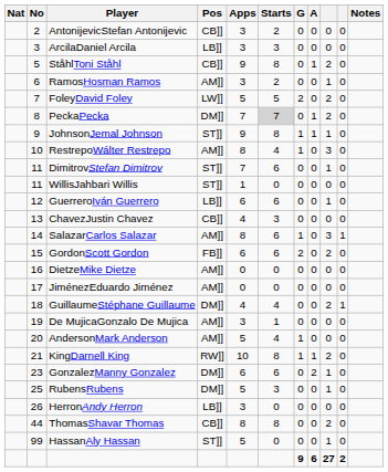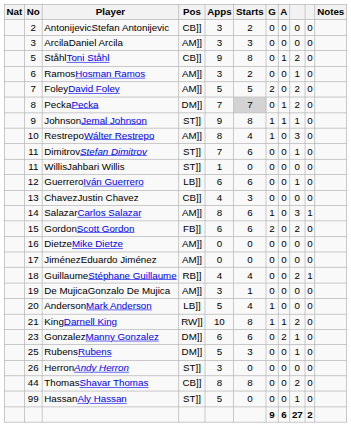 <table | class="wikitable sortable">
 <tr>
 <th>Nat</th>
 <th>No</th>
 <th>Player</th>
 <th>Pos</th>
 <th>Apps</th>
 <th>Starts</th>
 <th>G</th>
 <th>A</th>
 <th></th>
 <th></th>
 <th>Notes</th>
 </tr>
 <tr align=center>
 <td></td>
 <td>2</td>
 <td align=left><span>Antonijevic</span>Stefan Antonijevic</td>
 <td [[>CB]]</td>
 <td>3</td>
 <td>2</td>
 <td>0</td>
 <td>0</td>
 <td>0</td>
 <td>0</td>
 <td align=left></td>
 </tr>
 <tr align=center>
 <td></td>
 <td>3</td>
 <td align=left><span>Arcila</span>Daniel Arcila</td>
-<td [[>LB]]</td>
+<td [[>AM]]</td>
 <td>3</td>
 <td>3</td>
 <td>0</td>
 <td>0</td>
 <td>0</td>
 <td>0</td>
 <td align=left></td>
 </tr>
 <tr align=center>
 <td></td>
 <td>5</td>
 <td align=left><span>Ståhl</span><a href='#'>Toni Ståhl</a></td>
 <td [[>CB]]</td>
 <td>9</td>
 <td>8</td>
 <td>0</td>
 <td>1</td>
 <td>2</td>
 <td>0</td>
 <td align=left></td>
 </tr>
 <tr align=center>
 <td></td>
 <td>6</td>
 <td align=left><span>Ramos</span><a href='#'>Hosman Ramos</a></td>
 <td [[>AM]]</td>
 <td>3</td>
 <td>2</td>
 <td>0</td>
 <td>0</td>
 <td>1</td>
 <td>0</td>
 <td align=left></td>
 </tr>
 <tr align=center>
 <td></td>
 <td>7</td>
 <td align=left><span>Foley</span><a href='#'>David Foley</a></td>
-<td [[>LW]]</td>
+<td [[>AM]]</td>
 <td>5</td>
 <td>5</td>
 <td>2</td>
 <td>0</td>
 <td>2</td>
 <td>0</td>
 <td align=left></td>
 </tr>
 <tr align=center>
 <td></td>
 <td>8</td>
 <td align=left><span>Pecka</span><a href='#'>Pecka</a></td>
 <td [[>DM]]</td>
 <td>7</td>
 <td style="background: lightgrey;">7</td>
 <td>0</td>
 <td>1</td>
 <td>2</td>
 <td>0</td>
 <td align=left></td>
 </tr>
 <tr align=center>
 <td></td>
 <td>9</td>
 <td align=left><span>Johnson</span><a href='#'>Jemal Johnson</a></td>
 <td [[>ST]]</td>
 <td>9</td>
 <td>8</td>
 <td>1</td>
 <td>1</td>
 <td>1</td>
 <td>0</td>
 <td align=left></td>
 </tr>
 <tr align=center>
 <td></td>
 <td>10</td>
 <td align=left><span>Restrepo</span><a href='#'>Wálter Restrepo</a></td>
 <td [[>AM]]</td>
 <td>8</td>
 <td>4</td>
 <td>1</td>
 <td>0</td>
 <td>3</td>
 <td>0</td>
 <td align=left></td>
 </tr>
 <tr align=center>
 <td></td>
 <td>11</td>
 <td align=left><span>Dimitrov</span><em><a href='#'>Stefan Dimitrov</a></em></td>
 <td [[>ST]]</td>
 <td>7</td>
 <td>6</td>
 <td>0</td>
 <td>0</td>
 <td>1</td>
 <td>0</td>
 <td align=left></td>
 </tr>
 <tr align=center>
 <td></td>
 <td>11</td>
 <td align=left><span>Willis</span>Jahbari Willis</td>
 <td [[>ST]]</td>
 <td>1</td>
 <td>0</td>
 <td>0</td>
 <td>0</td>
 <td>0</td>
 <td>0</td>
 <td align=left></td>
 </tr>
 <tr align=center>
 <td></td>
 <td>12</td>
 <td align=left><span>Guerrero</span><a href='#'>Iván Guerrero</a></td>
 <td [[>LB]]</td>
 <td>6</td>
 <td>6</td>
 <td>0</td>
 <td>0</td>
 <td>1</td>
 <td>0</td>
 <td align=left></td>
 </tr>
 <tr align=center>
 <td></td>
 <td>13</td>
 <td align=left><span>Chavez</span>Justin Chavez</td>
 <td [[>CB]]</td>
 <td>4</td>
 <td>3</td>
 <td>0</td>
 <td>0</td>
 <td>0</td>
 <td>0</td>
 <td align=left></td>
 </tr>
 <tr align=center>
 <td></td>
 <td>14</td>
 <td align=left><span>Salazar</span><a href='#'>Carlos Salazar</a></td>
 <td [[>AM]]</td>
 <td>8</td>
 <td>6</td>
 <td>1</td>
 <td>0</td>
 <td>3</td>
 <td>1</td>
 <td align=left></td>
 </tr>
 <tr align=center>
 <td></td>
 <td>15</td>
 <td align=left><span>Gordon</span><a href='#'>Scott Gordon</a></td>
 <td [[>FB]]</td>
 <td>6</td>
 <td>6</td>
 <td>2</td>
 <td>0</td>
 <td>2</td>
 <td>0</td>
 <td align=left></td>
 </tr>
 <tr align=center>
 <td></td>
 <td>16</td>
 <td align=left><span>Dietze</span><a href='#'>Mike Dietze</a></td>
 <td [[>AM]]</td>
 <td>0</td>
 <td>0</td>
 <td>0</td>
 <td>0</td>
 <td>0</td>
 <td>0</td>
 <td align=left></td>
 </tr>
 <tr align=center>
 <td></td>
 <td>17</td>
 <td align=left><span>Jiménez</span>Eduardo Jiménez</td>
 <td [[>AM]]</td>
 <td>0</td>
 <td>0</td>
 <td>0</td>
 <td>0</td>
 <td>0</td>
 <td>0</td>
 <td align=left></td>
 </tr>
 <tr align=center>
 <td></td>
 <td>18</td>
 <td align=left><span>Guillaume</span><a href='#'>Stéphane Guillaume</a></td>
-<td [[>DM]]</td>
+<td [[>RB]]</td>
 <td>4</td>
 <td>4</td>
 <td>0</td>
 <td>0</td>
 <td>2</td>
 <td>1</td>
 <td align=left></td>
 </tr>
 <tr align=center>
 <td></td>
 <td>19</td>
 <td align=left><span>De Mujica</span>Gonzalo De Mujica</td>
 <td [[>AM]]</td>
 <td>3</td>
 <td>1</td>
 <td>0</td>
 <td>0</td>
 <td>0</td>
 <td>0</td>
 <td align=left></td>
 </tr>
 <tr align=center>
 <td></td>
 <td>20</td>
 <td align=left><span>Anderson</span><a href='#'>Mark Anderson</a></td>
-<td [[>AM]]</td>
+<td [[>LB]]</td>
 <td>5</td>
 <td>4</td>
 <td>1</td>
 <td>0</td>
 <td>0</td>
 <td>0</td>
 <td align=left></td>
 </tr>
 <tr align=center>
 <td></td>
 <td>21</td>
 <td align=left><span>King</span><a href='#'>Darnell King</a></td>
 <td [[>RW]]</td>
 <td>10</td>
 <td>8</td>
 <td>1</td>
 <td>1</td>
 <td>2</td>
 <td>0</td>
 <td align=left></td>
 </tr>
 <tr align=center>
 <td></td>
 <td>23</td>
 <td align=left><span>Gonzalez</span><a href='#'>Manny Gonzalez</a></td>
 <td [[>DM]]</td>
 <td>6</td>
 <td>6</td>
 <td>0</td>
 <td>2</td>
 <td>1</td>
 <td>0</td>
 <td align=left></td>
 </tr>
 <tr align=center>
 <td></td>
 <td>25</td>
 <td align=left><span>Rubens</span><a href='#'>Rubens</a></td>
 <td [[>DM]]</td>
 <td>5</td>
 <td>3</td>
 <td>0</td>
 <td>0</td>
 <td>1</td>
 <td>0</td>
 <td align=left></td>
 </tr>
 <tr align=center>
 <td></td>
 <td>26</td>
 <td align=left><span>Herron</span><em><a href='#'>Andy Herron</a></em></td>
-<td [[>LB]]</td>
+<td [[>ST]]</td>
 <td>3</td>
 <td>0</td>
 <td>0</td>
 <td>0</td>
 <td>0</td>
 <td>0</td>
 <td align=left></td>
 </tr>
 <tr align=center>
 <td></td>
 <td>44</td>
 <td align=left><span>Thomas</span><a href='#'>Shavar Thomas</a></td>
 <td [[>CB]]</td>
 <td>8</td>
 <td>8</td>
 <td>0</td>
 <td>0</td>
 <td>2</td>
 <td>0</td>
 <td align=left></td>
 </tr>
 <tr align=center>
 <td></td>
 <td>99</td>
 <td align=left><span>Hassan</span><a href='#'>Aly Hassan</a></td>
 <td [[>ST]]</td>
 <td>5</td>
 <td>0</td>
 <td>0</td>
 <td>0</td>
 <td>1</td>
 <td>0</td>
 <td align=left></td>
 </tr>
 <tr align=center>
 <td></td>
 <td></td>
 <td></td>
 <td></td>
 <td></td>
 <td></td>
 <td><strong>9</strong></td>
 <td><strong>6</strong></td>
 <td><strong>27</strong></td>
 <td><strong>2</strong></td>
 <td></td>
 </tr>
 </table>
